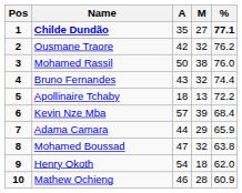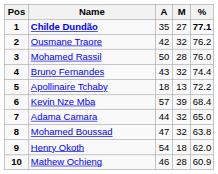 <table class="wikitable" style="text-align:center; font-size:90%;">
 <tr>
 <th width=30px>Pos</th>
 <th width=185px>Name</th>
 <th width=20px>A</th>
 <th width=20px>M</th>
 <th width=25px>%</th>
 </tr>
 <tr>
 <td><strong>1</strong></td>
 <td align=left> <strong><a href='#'>Childe Dundão</a></strong></td>
 <td>35</td>
 <td>27</td>
 <td><strong>77.1</strong></td>
 </tr>
 <tr>
 <td><strong>2</strong></td>
 <td align=left> <a href='#'>Ousmane Traore</a></td>
 <td>42</td>
 <td>32</td>
 <td>76.2</td>
 </tr>
 <tr>
 <td><strong>3</strong></td>
 <td align=left> <a href='#'>Mohamed Rassil</a></td>
 <td>50</td>
-<td>38</td>
+<td>28</td>
 <td>76.0</td>
 </tr>
 <tr>
 <td><strong>4</strong></td>
 <td align=left> <a href='#'>Bruno Fernandes</a></td>
 <td>43</td>
 <td>32</td>
 <td>74.4</td>
 </tr>
 <tr>
 <td><strong>5</strong></td>
 <td align=left> <a href='#'>Apollinaire Tchaby</a></td>
 <td>18</td>
 <td>13</td>
 <td>72.2</td>
 </tr>
 <tr>
 <td><strong>6</strong></td>
 <td align=left> <a href='#'>Kevin Nze Mba</a></td>
 <td>57</td>
 <td>39</td>
 <td>68.4</td>
 </tr>
 <tr>
 <td><strong>7</strong></td>
 <td align=left> <a href='#'>Adama Camara</a></td>
 <td>44</td>
-<td>29</td>
-<td>65.9</td>
+<td>32</td>
+<td>65.0</td>
 </tr>
 <tr>
 <td><strong>8</strong></td>
 <td align=left> <a href='#'>Mohamed Boussad</a></td>
 <td>47</td>
 <td>32</td>
 <td>63.8</td>
 </tr>
 <tr>
 <td><strong>9</strong></td>
 <td align=left> <a href='#'>Henry Okoth</a></td>
 <td>54</td>
 <td>18</td>
 <td>62.0</td>
 </tr>
 <tr>
 <td><strong>10</strong></td>
 <td align=left> <a href='#'>Mathew Ochieng</a></td>
 <td>46</td>
 <td>28</td>
 <td>60.9</td>
 </tr>
 </table>
